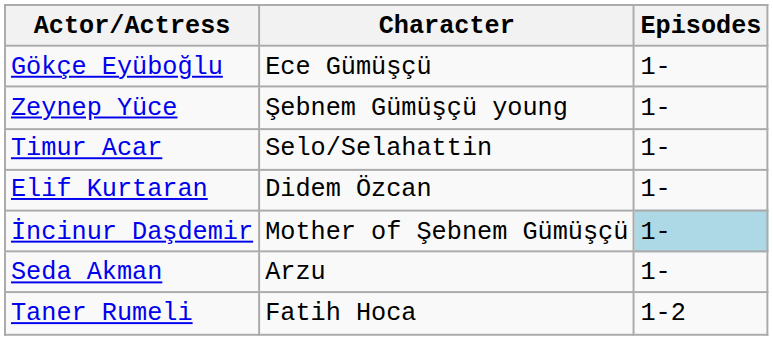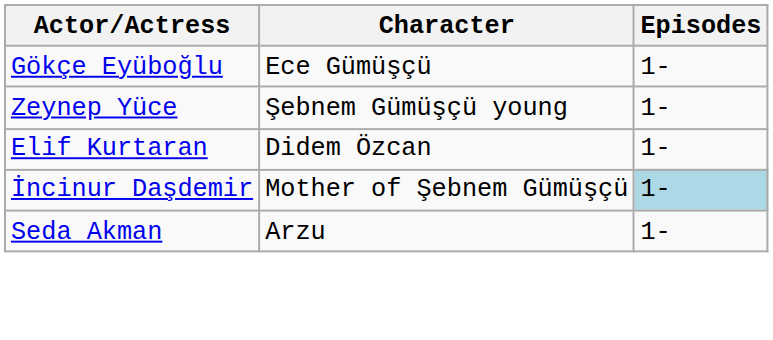 <table class="wikitable">
 <tr>
 <th>Actor/Actress</th>
 <th>Character</th>
 <th>Episodes</th>
 </tr>
 <tr>
 <td><a href='#'>Gökçe Eyüboğlu</a></td>
 <td>Ece Gümüşçü</td>
 <td>1-</td>
 </tr>
 <tr>
 <td><a href='#'>Zeynep Yüce</a></td>
 <td>Şebnem Gümüşçü young</td>
 <td>1-</td>
 </tr>
 <tr>
-<td><a href='#'>Timur Acar</a></td>
-<td>Selo/Selahattin</td>
-<td>1-</td>
-</tr>
-<tr>
 <td><a href='#'>Elif Kurtaran</a></td>
 <td>Didem Özcan</td>
 <td>1-</td>
 </tr>
 <tr>
 <td><a href='#'>İncinur Daşdemir</a></td>
 <td>Mother of Şebnem Gümüşçü</td>
 <td style="background: lightblue;">1-</td>
 </tr>
 <tr>
 <td><a href='#'>Seda Akman</a></td>
 <td>Arzu</td>
 <td>1-</td>
 </tr>
-<tr>
-<td><a href='#'>Taner Rumeli</a></td>
-<td>Fatih Hoca</td>
-<td>1-2</td>
-</tr>
 </table>
